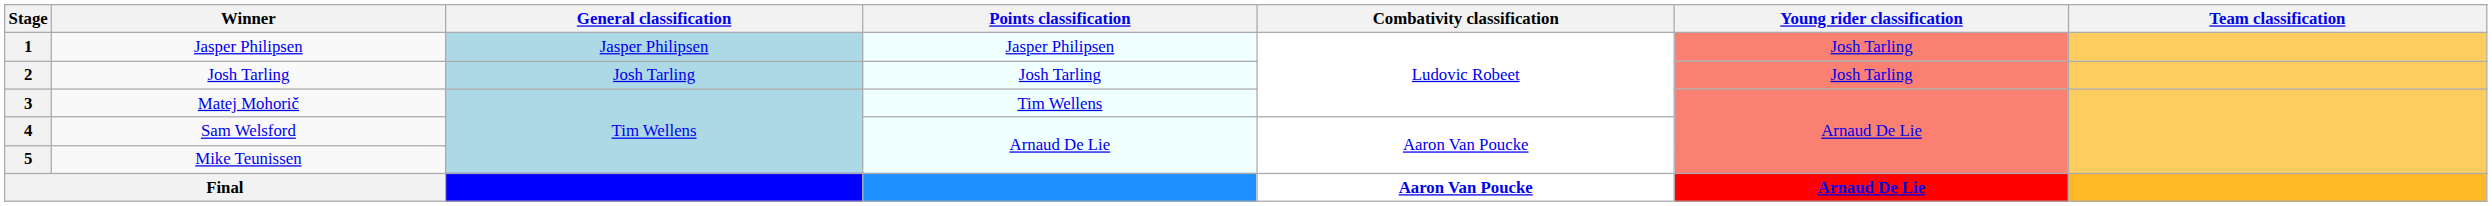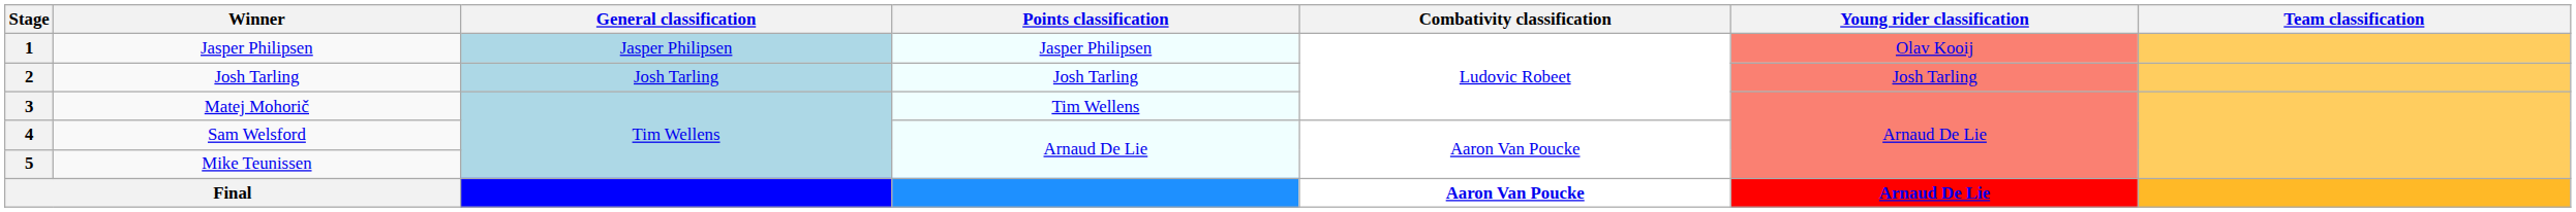 <table class="wikitable" style="text-align: center; font-size:smaller;">
 <tr style="background:#efefef;">
 <th scope="col" style="width:1%;">Stage</th>
 <th scope="col" style="width:16%;">Winner</th>
 <th scope="col" style="width:17%;"><a href='#'>General classification</a><br></th>
 <th scope="col" style="width:16%;"><a href='#'>Points classification</a><br></th>
 <th scope="col" style="width:17%;">Combativity classification<br></th>
 <th scope="col" style="width:16%;"><a href='#'>Young rider classification</a><br></th>
 <th scope="col" style="width:17%;"><a href='#'>Team classification</a></th>
 </tr>
 <tr>
 <th>1</th>
 <td><a href='#'>Jasper Philipsen</a></td>
 <td style="background:lightblue;"><a href='#'>Jasper Philipsen</a></td>
 <td style="background:azure;"><a href='#'>Jasper Philipsen</a></td>
 <td style="background:white;" rowspan=3><a href='#'>Ludovic Robeet</a></td>
-<td style="background:salmon;"><a href='#'>Josh Tarling</a></td>
+<td style="background:salmon;"><a href='#'>Olav Kooij</a></td>
 <td style="background:#FFCD5F;"></td>
 </tr>
 <tr>
 <th>2</th>
 <td><a href='#'>Josh Tarling</a></td>
 <td style="background:lightblue;"><a href='#'>Josh Tarling</a></td>
 <td style="background:azure;"><a href='#'>Josh Tarling</a></td>
 <td style="background:salmon;"><a href='#'>Josh Tarling</a></td>
 <td style="background:#FFCD5F;"></td>
 </tr>
 <tr>
 <th>3</th>
 <td><a href='#'>Matej Mohorič</a></td>
 <td style="background:lightblue;" rowspan=3><a href='#'>Tim Wellens</a></td>
 <td style="background:azure;"><a href='#'>Tim Wellens</a></td>
 <td style="background:salmon;" rowspan=3><a href='#'>Arnaud De Lie</a></td>
 <td style="background:#FFCD5F;" rowspan=3></td>
 </tr>
 <tr>
 <th>4</th>
 <td><a href='#'>Sam Welsford</a></td>
 <td style="background:azure;" rowspan=2><a href='#'>Arnaud De Lie</a></td>
 <td style="background:white;" rowspan=2><a href='#'>Aaron Van Poucke</a></td>
 </tr>
 <tr>
 <th>5</th>
 <td><a href='#'>Mike Teunissen</a></td>
 </tr>
 <tr>
 <th colspan="2">Final</th>
 <th style="background:blue;"></th>
 <th style="background:dodgerblue;"></th>
 <th style="background:white;"><a href='#'>Aaron Van Poucke</a></th>
 <th style="background:red;"><a href='#'>Arnaud De Lie</a></th>
 <th style="background:#FFB927;"></th>
 </tr>
 </table>
